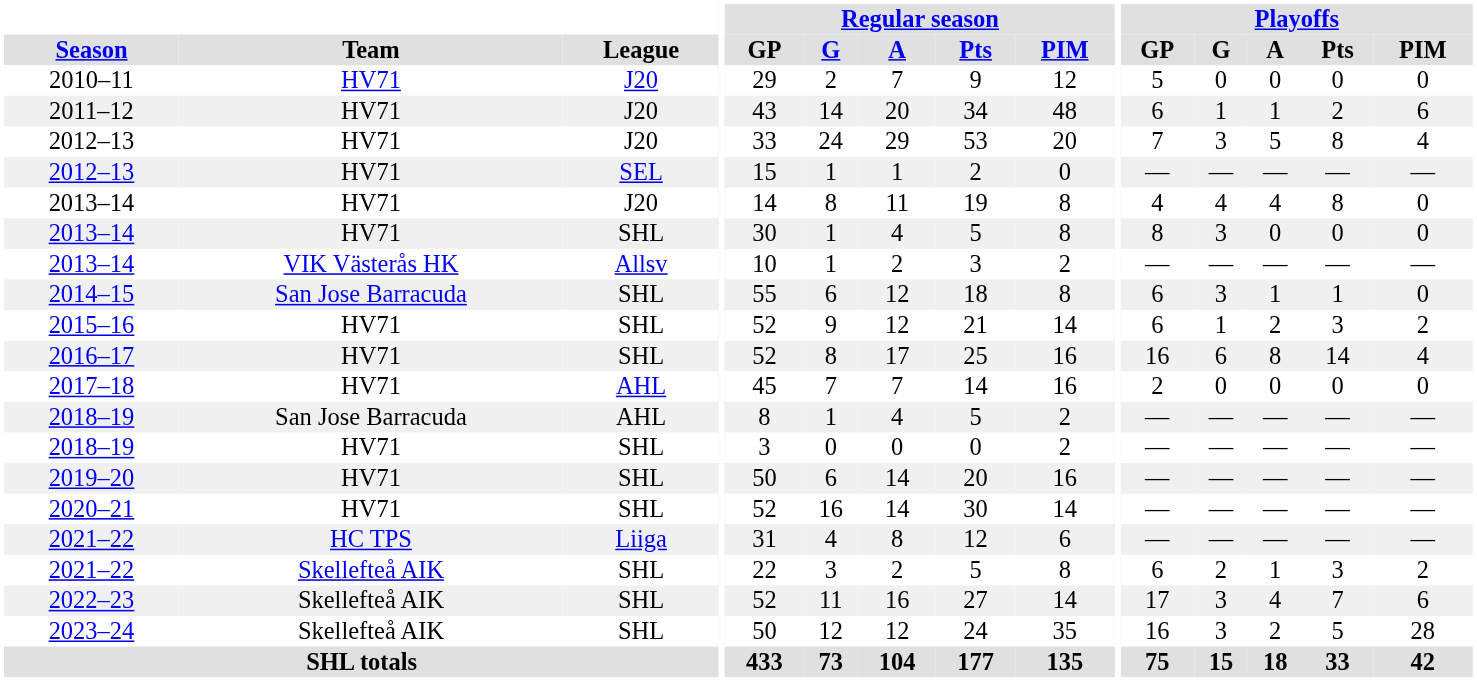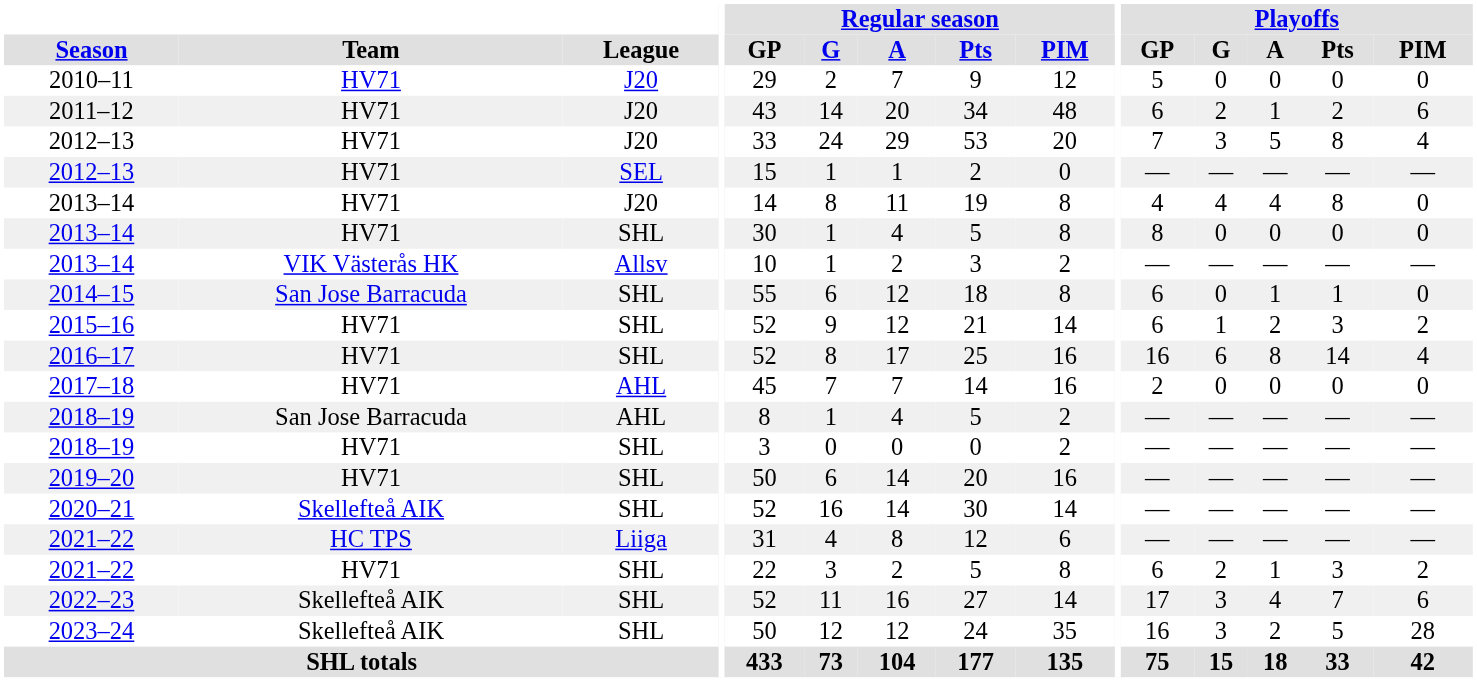 <table border="0" cellpadding="1" cellspacing="0" style="text-align:center; width:60em">
 <tr bgcolor="#e0e0e0">
 <th colspan="3" bgcolor="#ffffff"></th>
 <th rowspan="99" bgcolor="#ffffff"></th>
 <th colspan="5"><a href='#'>Regular season</a></th>
 <th rowspan="99" bgcolor="#ffffff"></th>
 <th colspan="5"><a href='#'>Playoffs</a></th>
 </tr>
 <tr bgcolor="#e0e0e0">
 <th><a href='#'>Season</a></th>
 <th>Team</th>
 <th>League</th>
 <th>GP</th>
 <th><a href='#'>G</a></th>
 <th><a href='#'>A</a></th>
 <th><a href='#'>Pts</a></th>
 <th><a href='#'>PIM</a></th>
 <th>GP</th>
 <th>G</th>
 <th>A</th>
 <th>Pts</th>
 <th>PIM</th>
 </tr>
 <tr>
 <td>2010–11</td>
 <td><a href='#'>HV71</a></td>
 <td><a href='#'>J20</a></td>
 <td>29</td>
 <td>2</td>
 <td>7</td>
 <td>9</td>
 <td>12</td>
 <td>5</td>
 <td>0</td>
 <td>0</td>
 <td>0</td>
 <td>0</td>
 </tr>
 <tr bgcolor="#f0f0f0">
 <td>2011–12</td>
 <td>HV71</td>
 <td>J20</td>
 <td>43</td>
 <td>14</td>
 <td>20</td>
 <td>34</td>
 <td>48</td>
 <td>6</td>
-<td>1</td>
+<td>2</td>
 <td>1</td>
 <td>2</td>
 <td>6</td>
 </tr>
 <tr>
 <td>2012–13</td>
 <td>HV71</td>
 <td>J20</td>
 <td>33</td>
 <td>24</td>
 <td>29</td>
 <td>53</td>
 <td>20</td>
 <td>7</td>
 <td>3</td>
 <td>5</td>
 <td>8</td>
 <td>4</td>
 </tr>
 <tr bgcolor="#f0f0f0">
 <td><a href='#'>2012–13</a></td>
 <td>HV71</td>
 <td><a href='#'>SEL</a></td>
 <td>15</td>
 <td>1</td>
 <td>1</td>
 <td>2</td>
 <td>0</td>
 <td>—</td>
 <td>—</td>
 <td>—</td>
 <td>—</td>
 <td>—</td>
 </tr>
 <tr>
 <td>2013–14</td>
 <td>HV71</td>
 <td>J20</td>
 <td>14</td>
 <td>8</td>
 <td>11</td>
 <td>19</td>
 <td>8</td>
 <td>4</td>
 <td>4</td>
 <td>4</td>
 <td>8</td>
 <td>0</td>
 </tr>
 <tr bgcolor="#f0f0f0">
 <td><a href='#'>2013–14</a></td>
 <td>HV71</td>
 <td>SHL</td>
 <td>30</td>
 <td>1</td>
 <td>4</td>
 <td>5</td>
 <td>8</td>
 <td>8</td>
-<td>3</td>
+<td>0</td>
 <td>0</td>
 <td>0</td>
 <td>0</td>
 </tr>
 <tr>
 <td><a href='#'>2013–14</a></td>
 <td><a href='#'>VIK Västerås HK</a></td>
 <td><a href='#'>Allsv</a></td>
 <td>10</td>
 <td>1</td>
 <td>2</td>
 <td>3</td>
 <td>2</td>
 <td>—</td>
 <td>—</td>
 <td>—</td>
 <td>—</td>
 <td>—</td>
 </tr>
 <tr bgcolor="#f0f0f0">
 <td><a href='#'>2014–15</a></td>
 <td><a href='#'>San Jose Barracuda</a></td>
 <td>SHL</td>
 <td>55</td>
 <td>6</td>
 <td>12</td>
 <td>18</td>
 <td>8</td>
 <td>6</td>
-<td>3</td>
+<td>0</td>
 <td>1</td>
 <td>1</td>
 <td>0</td>
 </tr>
 <tr>
 <td><a href='#'>2015–16</a></td>
 <td>HV71</td>
 <td>SHL</td>
 <td>52</td>
 <td>9</td>
 <td>12</td>
 <td>21</td>
 <td>14</td>
 <td>6</td>
 <td>1</td>
 <td>2</td>
 <td>3</td>
 <td>2</td>
 </tr>
 <tr bgcolor="#f0f0f0">
 <td><a href='#'>2016–17</a></td>
 <td>HV71</td>
 <td>SHL</td>
 <td>52</td>
 <td>8</td>
 <td>17</td>
 <td>25</td>
 <td>16</td>
 <td>16</td>
 <td>6</td>
 <td>8</td>
 <td>14</td>
 <td>4</td>
 </tr>
 <tr>
 <td><a href='#'>2017–18</a></td>
 <td>HV71</td>
 <td><a href='#'>AHL</a></td>
 <td>45</td>
 <td>7</td>
 <td>7</td>
 <td>14</td>
 <td>16</td>
 <td>2</td>
 <td>0</td>
 <td>0</td>
 <td>0</td>
 <td>0</td>
 </tr>
 <tr bgcolor="#f0f0f0">
 <td><a href='#'>2018–19</a></td>
 <td>San Jose Barracuda</td>
 <td>AHL</td>
 <td>8</td>
 <td>1</td>
 <td>4</td>
 <td>5</td>
 <td>2</td>
 <td>—</td>
 <td>—</td>
 <td>—</td>
 <td>—</td>
 <td>—</td>
 </tr>
 <tr>
 <td><a href='#'>2018–19</a></td>
 <td>HV71</td>
 <td>SHL</td>
 <td>3</td>
 <td>0</td>
 <td>0</td>
 <td>0</td>
 <td>2</td>
 <td>—</td>
 <td>—</td>
 <td>—</td>
 <td>—</td>
 <td>—</td>
 </tr>
 <tr bgcolor="#f0f0f0">
 <td><a href='#'>2019–20</a></td>
 <td>HV71</td>
 <td>SHL</td>
 <td>50</td>
 <td>6</td>
 <td>14</td>
 <td>20</td>
 <td>16</td>
 <td>—</td>
 <td>—</td>
 <td>—</td>
 <td>—</td>
 <td>—</td>
 </tr>
 <tr>
 <td><a href='#'>2020–21</a></td>
-<td>HV71</td>
+<td><a href='#'>Skellefteå AIK</a></td>
 <td>SHL</td>
 <td>52</td>
 <td>16</td>
 <td>14</td>
 <td>30</td>
 <td>14</td>
 <td>—</td>
 <td>—</td>
 <td>—</td>
 <td>—</td>
 <td>—</td>
 </tr>
 <tr bgcolor="#f0f0f0">
 <td><a href='#'>2021–22</a></td>
 <td><a href='#'>HC TPS</a></td>
 <td><a href='#'>Liiga</a></td>
 <td>31</td>
 <td>4</td>
 <td>8</td>
 <td>12</td>
 <td>6</td>
 <td>—</td>
 <td>—</td>
 <td>—</td>
 <td>—</td>
 <td>—</td>
 </tr>
 <tr>
 <td><a href='#'>2021–22</a></td>
-<td><a href='#'>Skellefteå AIK</a></td>
+<td>HV71</td>
 <td>SHL</td>
 <td>22</td>
 <td>3</td>
 <td>2</td>
 <td>5</td>
 <td>8</td>
 <td>6</td>
 <td>2</td>
 <td>1</td>
 <td>3</td>
 <td>2</td>
 </tr>
 <tr bgcolor="#f0f0f0">
 <td><a href='#'>2022–23</a></td>
 <td>Skellefteå AIK</td>
 <td>SHL</td>
 <td>52</td>
 <td>11</td>
 <td>16</td>
 <td>27</td>
 <td>14</td>
 <td>17</td>
 <td>3</td>
 <td>4</td>
 <td>7</td>
 <td>6</td>
 </tr>
 <tr>
 <td><a href='#'>2023–24</a></td>
 <td>Skellefteå AIK</td>
 <td>SHL</td>
 <td>50</td>
 <td>12</td>
 <td>12</td>
 <td>24</td>
 <td>35</td>
 <td>16</td>
 <td>3</td>
 <td>2</td>
 <td>5</td>
 <td>28</td>
 </tr>
 <tr bgcolor="#e0e0e0">
 <th colspan="3">SHL totals</th>
 <th>433</th>
 <th>73</th>
 <th>104</th>
 <th>177</th>
 <th>135</th>
 <th>75</th>
 <th>15</th>
 <th>18</th>
 <th>33</th>
 <th>42</th>
 </tr>
 </table>
